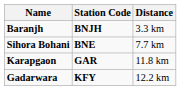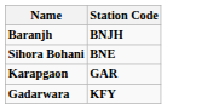 <table class="wikitable">
 <tr>
 <th>Name</th>
 <th>Station Code</th>
-<th>Distance</th>
 </tr>
 <tr>
 <td><strong>Baranjh</strong></td>
 <td><strong>BNJH</strong></td>
-<td>3.3 km</td>
 </tr>
 <tr>
 <td><strong>Sihora Bohani</strong></td>
 <td><strong>BNE</strong></td>
-<td>7.7 km</td>
 </tr>
 <tr>
 <td><strong>Karapgaon</strong></td>
 <td><strong>GAR</strong></td>
-<td>11.8 km</td>
 </tr>
 <tr>
 <td><strong>Gadarwara</strong></td>
 <td><strong>KFY</strong></td>
-<td>12.2 km</td>
 </tr>
 </table>
